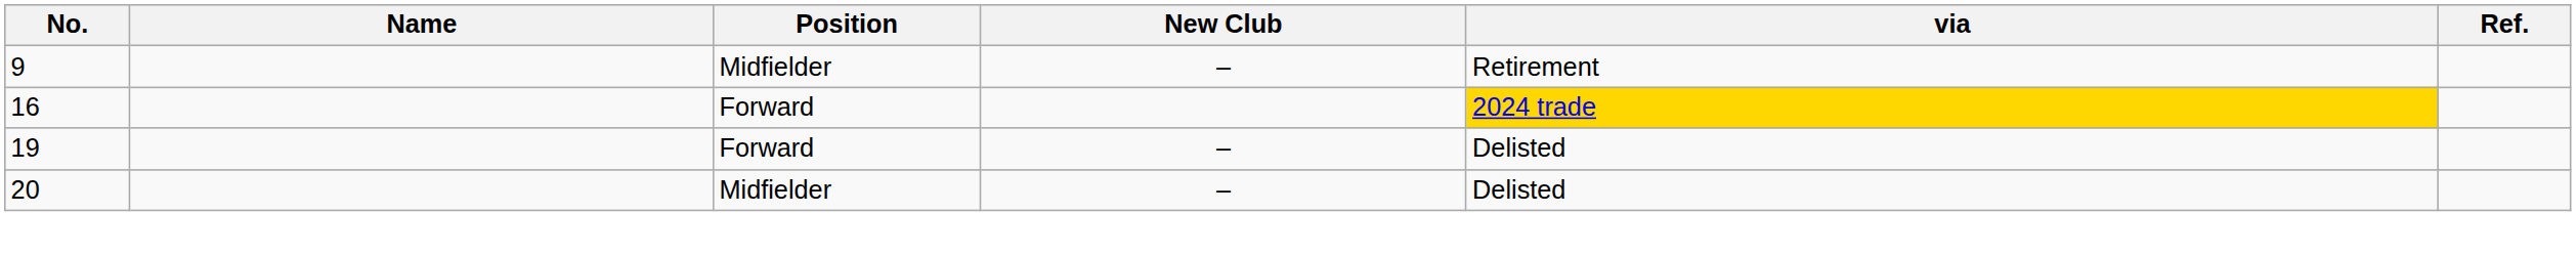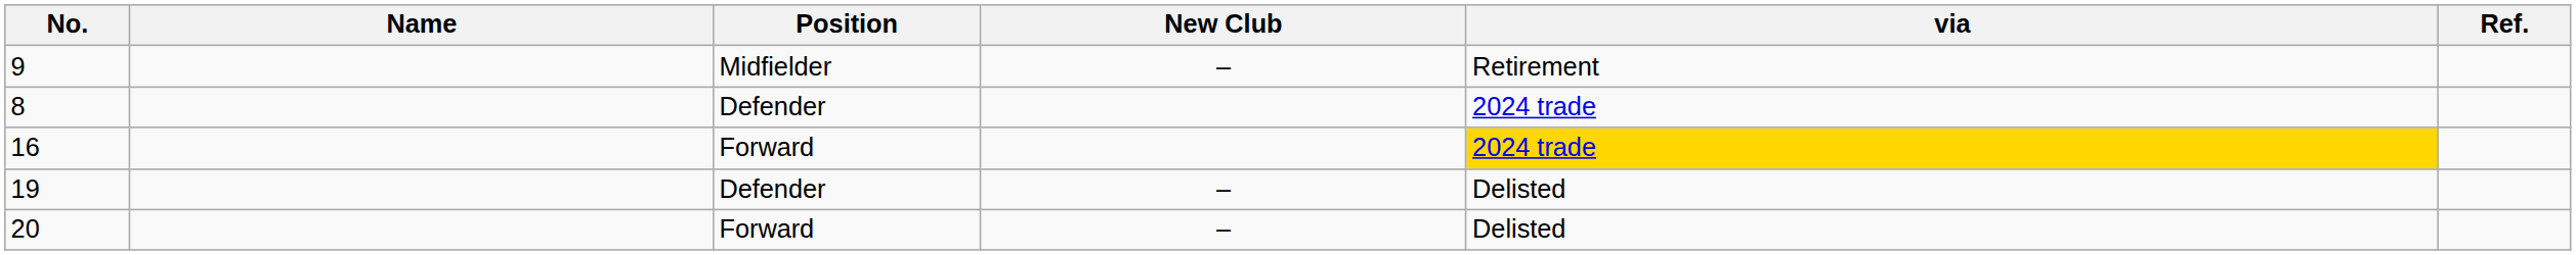 <table class="wikitable sortable" style="width:80%;">
 <tr>
 <th width="1%">No.</th>
 <th width="6%">Name</th>
 <th width="2%">Position</th>
 <th width="5%">New Club</th>
 <th width="10%">via</th>
 <th width="1%">Ref.</th>
 </tr>
 <tr>
 <td>9</td>
 <td></td>
 <td>Midfielder</td>
 <td align=center>–</td>
 <td>Retirement</td>
 <td></td>
 </tr>
 <tr>
+<td>8</td>
+<td></td>
+<td>Defender</td>
+<td></td>
+<td><a href='#'>2024 trade</a></td>
+<td></td>
+</tr>
+<tr>
 <td>16</td>
 <td></td>
 <td>Forward</td>
 <td></td>
 <td style="background: gold;"><a href='#'>2024 trade</a></td>
 <td></td>
 </tr>
 <tr>
 <td>19</td>
 <td></td>
-<td>Forward</td>
+<td>Defender</td>
 <td align=center>–</td>
 <td>Delisted</td>
 <td></td>
 </tr>
 <tr>
 <td>20</td>
 <td></td>
-<td>Midfielder</td>
+<td>Forward</td>
 <td align=center>–</td>
 <td>Delisted</td>
 <td></td>
 </tr>
 </table>
